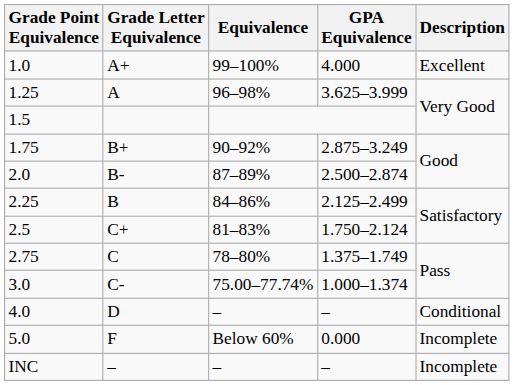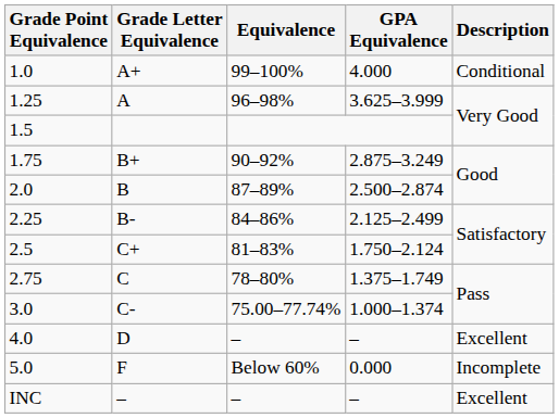 <table class="wikitable">
 <tr>
 <th>Grade Point<br>Equivalence</th>
 <th>Grade Letter<br>Equivalence</th>
 <th>Equivalence</th>
 <th>GPA<br>Equivalence</th>
 <th>Description</th>
 </tr>
 <tr>
 <td>1.0</td>
 <td>A+</td>
 <td>99–100%</td>
 <td>4.000</td>
-<td>Excellent</td>
+<td>Conditional</td>
 </tr>
 <tr>
 <td>1.25</td>
 <td>A</td>
 <td>96–98%</td>
 <td>3.625–3.999</td>
 <td rowspan="2">Very Good</td>
 </tr>
 <tr>
 <td>1.5</td>
 <td></td>
 </tr>
 <tr>
 <td>1.75</td>
 <td>B+</td>
 <td>90–92%</td>
 <td>2.875–3.249</td>
 <td rowspan="2">Good</td>
 </tr>
 <tr>
 <td>2.0</td>
-<td>B-</td>
+<td>B</td>
 <td>87–89%</td>
 <td>2.500–2.874</td>
 </tr>
 <tr>
 <td>2.25</td>
-<td>B</td>
+<td>B-</td>
 <td>84–86%</td>
 <td>2.125–2.499</td>
 <td rowspan="2">Satisfactory</td>
 </tr>
 <tr>
 <td>2.5</td>
 <td>C+</td>
 <td>81–83%</td>
 <td>1.750–2.124</td>
 </tr>
 <tr>
 <td>2.75</td>
 <td>C</td>
 <td>78–80%</td>
 <td>1.375–1.749</td>
 <td rowspan="2">Pass</td>
 </tr>
 <tr>
 <td>3.0</td>
 <td>C-</td>
 <td>75.00–77.74%</td>
 <td>1.000–1.374</td>
 </tr>
 <tr>
 <td>4.0</td>
 <td>D</td>
 <td>–</td>
 <td>–</td>
-<td>Conditional</td>
+<td>Excellent</td>
 </tr>
 <tr>
 <td>5.0</td>
 <td>F</td>
 <td>Below 60%</td>
 <td>0.000</td>
 <td>Incomplete</td>
 </tr>
 <tr>
 <td>INC</td>
 <td>–</td>
 <td>–</td>
 <td>–</td>
-<td>Incomplete</td>
+<td>Excellent</td>
 </tr>
 </table>
